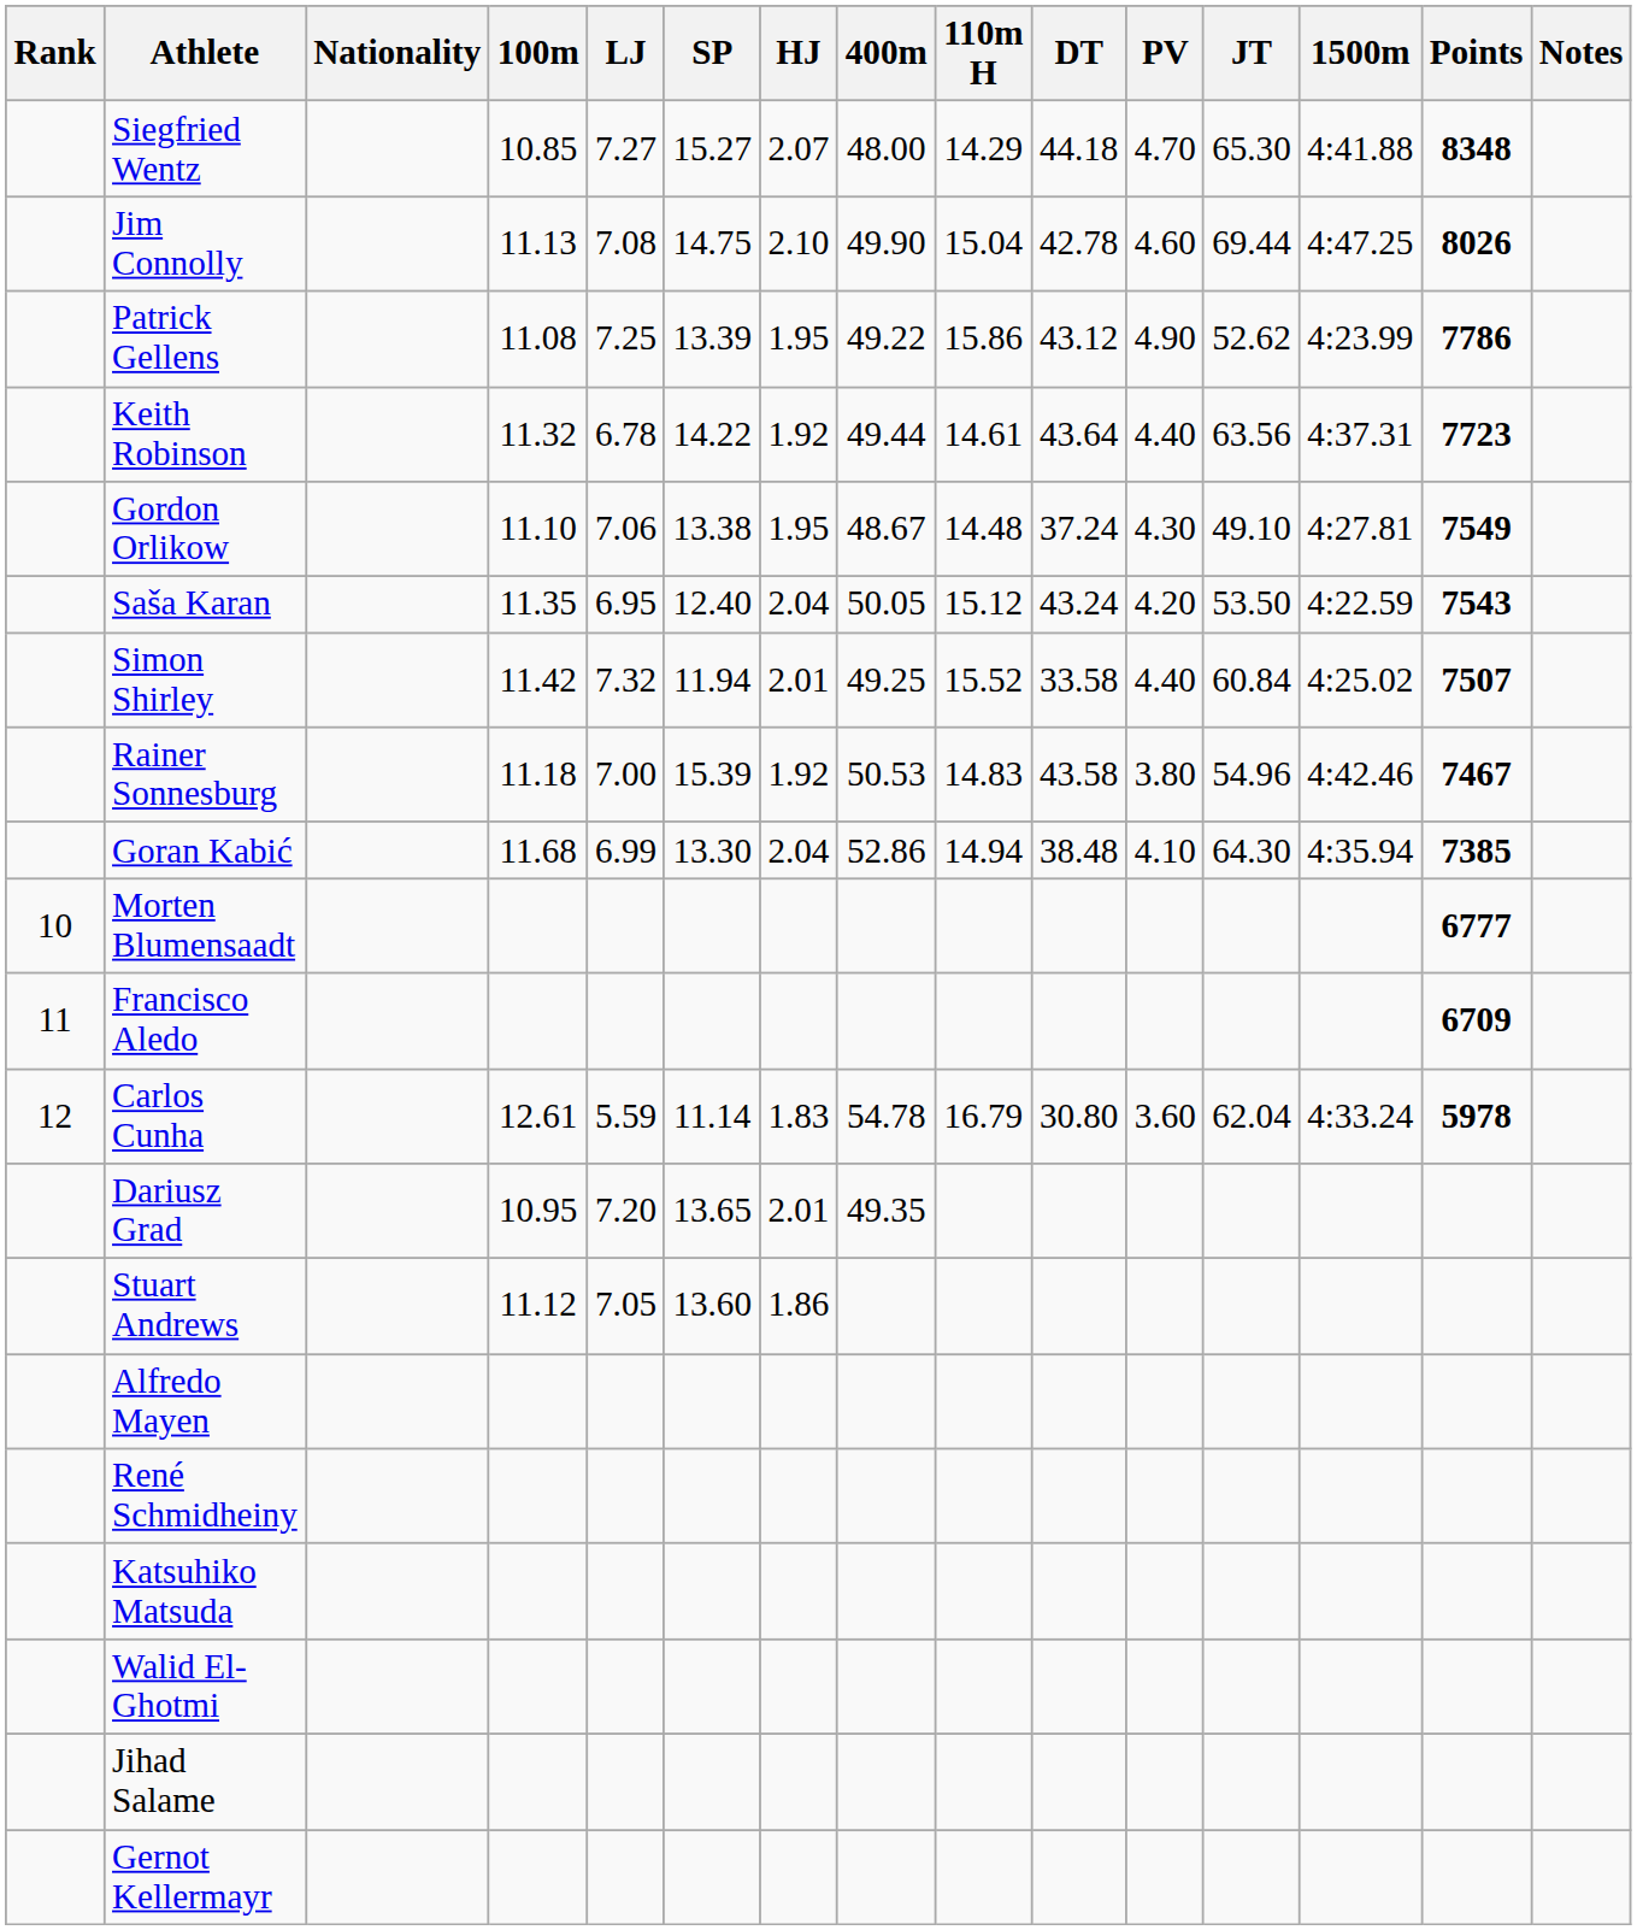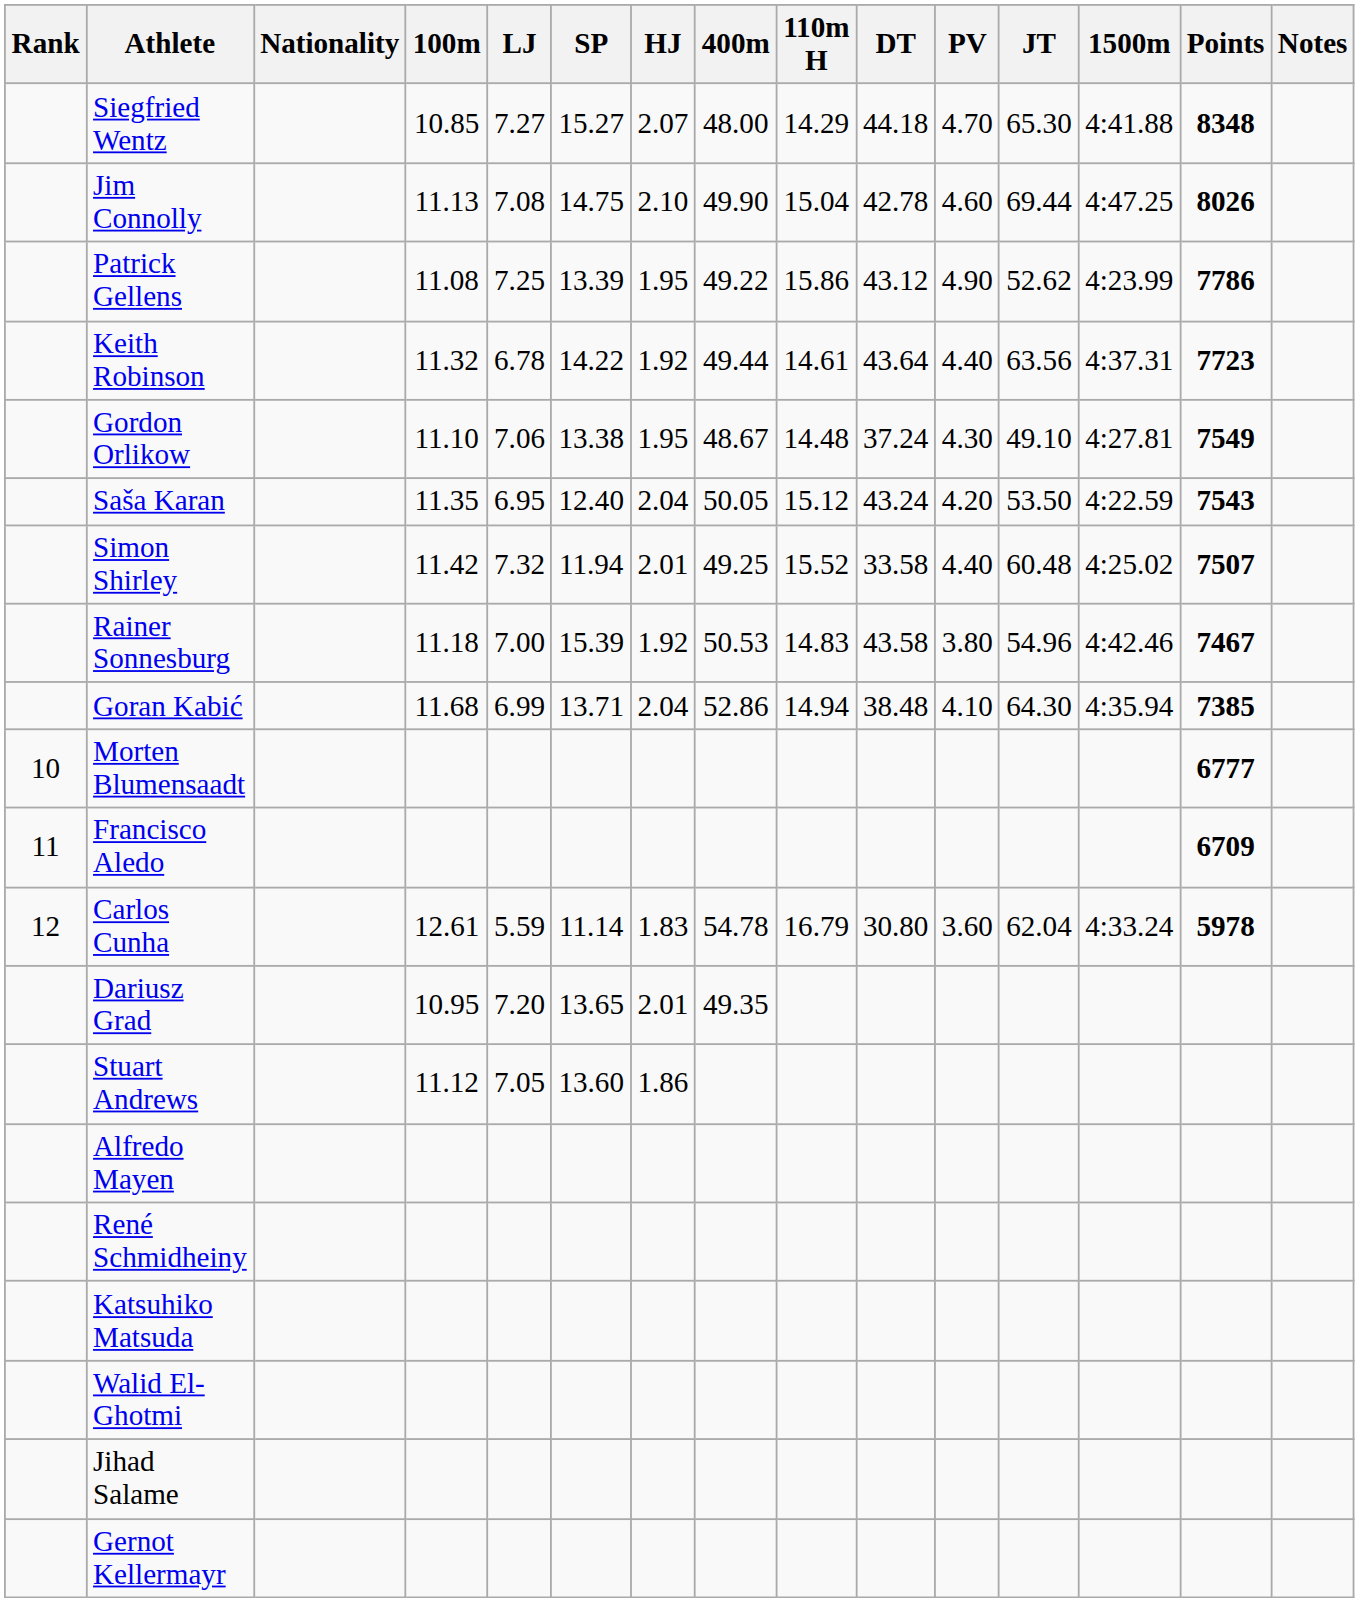 <table class="wikitable sortable" style="text-align:center">
 <tr>
 <th>Rank</th>
 <th>Athlete</th>
 <th>Nationality</th>
 <th>100m</th>
 <th>LJ</th>
 <th>SP</th>
 <th>HJ</th>
 <th>400m</th>
 <th>110m H</th>
 <th>DT</th>
 <th>PV</th>
 <th>JT</th>
 <th>1500m</th>
 <th>Points</th>
 <th>Notes</th>
 </tr>
 <tr>
 <td></td>
 <td align=left><a href='#'>Siegfried Wentz</a></td>
 <td align=left></td>
 <td>10.85</td>
 <td>7.27</td>
 <td>15.27</td>
 <td>2.07</td>
 <td>48.00</td>
 <td>14.29</td>
 <td>44.18</td>
 <td>4.70</td>
 <td>65.30</td>
 <td>4:41.88</td>
 <td><strong>8348</strong></td>
 <td></td>
 </tr>
 <tr>
 <td></td>
 <td align=left><a href='#'>Jim Connolly</a></td>
 <td align=left></td>
 <td>11.13</td>
 <td>7.08</td>
 <td>14.75</td>
 <td>2.10</td>
 <td>49.90</td>
 <td>15.04</td>
 <td>42.78</td>
 <td>4.60</td>
 <td>69.44</td>
 <td>4:47.25</td>
 <td><strong>8026</strong></td>
 <td></td>
 </tr>
 <tr>
 <td></td>
 <td align=left><a href='#'>Patrick Gellens</a></td>
 <td align=left></td>
 <td>11.08</td>
 <td>7.25</td>
 <td>13.39</td>
 <td>1.95</td>
 <td>49.22</td>
 <td>15.86</td>
 <td>43.12</td>
 <td>4.90</td>
 <td>52.62</td>
 <td>4:23.99</td>
 <td><strong>7786</strong></td>
 <td></td>
 </tr>
 <tr>
 <td></td>
 <td align=left><a href='#'>Keith Robinson</a></td>
 <td align=left></td>
 <td>11.32</td>
 <td>6.78</td>
 <td>14.22</td>
 <td>1.92</td>
 <td>49.44</td>
 <td>14.61</td>
 <td>43.64</td>
 <td>4.40</td>
 <td>63.56</td>
 <td>4:37.31</td>
 <td><strong>7723</strong></td>
 <td></td>
 </tr>
 <tr>
 <td></td>
 <td align=left><a href='#'>Gordon Orlikow</a></td>
 <td align=left></td>
 <td>11.10</td>
 <td>7.06</td>
 <td>13.38</td>
 <td>1.95</td>
 <td>48.67</td>
 <td>14.48</td>
 <td>37.24</td>
 <td>4.30</td>
 <td>49.10</td>
 <td>4:27.81</td>
 <td><strong>7549</strong></td>
 <td></td>
 </tr>
 <tr>
 <td></td>
 <td align=left><a href='#'>Saša Karan</a></td>
 <td align=left></td>
 <td>11.35</td>
 <td>6.95</td>
 <td>12.40</td>
 <td>2.04</td>
 <td>50.05</td>
 <td>15.12</td>
 <td>43.24</td>
 <td>4.20</td>
 <td>53.50</td>
 <td>4:22.59</td>
 <td><strong>7543</strong></td>
 <td></td>
 </tr>
 <tr>
 <td></td>
 <td align=left><a href='#'>Simon Shirley</a></td>
 <td align=left></td>
 <td>11.42</td>
 <td>7.32</td>
 <td>11.94</td>
 <td>2.01</td>
 <td>49.25</td>
 <td>15.52</td>
 <td>33.58</td>
 <td>4.40</td>
-<td>60.84</td>
+<td>60.48</td>
 <td>4:25.02</td>
 <td><strong>7507</strong></td>
 <td></td>
 </tr>
 <tr>
 <td></td>
 <td align=left><a href='#'>Rainer Sonnesburg</a></td>
 <td align=left></td>
 <td>11.18</td>
 <td>7.00</td>
 <td>15.39</td>
 <td>1.92</td>
 <td>50.53</td>
 <td>14.83</td>
 <td>43.58</td>
 <td>3.80</td>
 <td>54.96</td>
 <td>4:42.46</td>
 <td><strong>7467</strong></td>
 <td></td>
 </tr>
 <tr>
 <td></td>
 <td align=left><a href='#'>Goran Kabić</a></td>
 <td align=left></td>
 <td>11.68</td>
 <td>6.99</td>
-<td>13.30</td>
+<td>13.71</td>
 <td>2.04</td>
 <td>52.86</td>
 <td>14.94</td>
 <td>38.48</td>
 <td>4.10</td>
 <td>64.30</td>
 <td>4:35.94</td>
 <td><strong>7385</strong></td>
 <td></td>
 </tr>
 <tr>
 <td>10</td>
 <td align=left><a href='#'>Morten Blumensaadt</a></td>
 <td align=left></td>
 <td></td>
 <td></td>
 <td></td>
 <td></td>
 <td></td>
 <td></td>
 <td></td>
 <td></td>
 <td></td>
 <td></td>
 <td><strong>6777</strong></td>
 <td></td>
 </tr>
 <tr>
 <td>11</td>
 <td align=left><a href='#'>Francisco Aledo</a></td>
 <td align=left></td>
 <td></td>
 <td></td>
 <td></td>
 <td></td>
 <td></td>
 <td></td>
 <td></td>
 <td></td>
 <td></td>
 <td></td>
 <td><strong>6709</strong></td>
 <td></td>
 </tr>
 <tr>
 <td>12</td>
 <td align=left><a href='#'>Carlos Cunha</a></td>
 <td align=left></td>
 <td>12.61</td>
 <td>5.59</td>
 <td>11.14</td>
 <td>1.83</td>
 <td>54.78</td>
 <td>16.79</td>
 <td>30.80</td>
 <td>3.60</td>
 <td>62.04</td>
 <td>4:33.24</td>
 <td><strong>5978</strong></td>
 <td></td>
 </tr>
 <tr>
 <td></td>
 <td align=left><a href='#'>Dariusz Grad</a></td>
 <td align=left></td>
 <td>10.95</td>
 <td>7.20</td>
 <td>13.65</td>
 <td>2.01</td>
 <td>49.35</td>
 <td></td>
 <td></td>
 <td></td>
 <td></td>
 <td></td>
 <td><strong></strong></td>
 <td></td>
 </tr>
 <tr>
 <td></td>
 <td align=left><a href='#'>Stuart Andrews</a></td>
 <td align=left></td>
 <td>11.12</td>
 <td>7.05</td>
 <td>13.60</td>
 <td>1.86</td>
 <td></td>
 <td></td>
 <td></td>
 <td></td>
 <td></td>
 <td></td>
 <td><strong></strong></td>
 <td></td>
 </tr>
 <tr>
 <td></td>
 <td align=left><a href='#'>Alfredo Mayen</a></td>
 <td align=left></td>
 <td></td>
 <td></td>
 <td></td>
 <td></td>
 <td></td>
 <td></td>
 <td></td>
 <td></td>
 <td></td>
 <td></td>
 <td><strong></strong></td>
 <td></td>
 </tr>
 <tr>
 <td></td>
 <td align=left><a href='#'>René Schmidheiny</a></td>
 <td align=left></td>
 <td></td>
 <td></td>
 <td></td>
 <td></td>
 <td></td>
 <td></td>
 <td></td>
 <td></td>
 <td></td>
 <td></td>
 <td><strong></strong></td>
 <td></td>
 </tr>
 <tr>
 <td></td>
 <td align=left><a href='#'>Katsuhiko Matsuda</a></td>
 <td align=left></td>
 <td></td>
 <td></td>
 <td></td>
 <td></td>
 <td></td>
 <td></td>
 <td></td>
 <td></td>
 <td></td>
 <td></td>
 <td><strong></strong></td>
 <td></td>
 </tr>
 <tr>
 <td></td>
 <td align=left><a href='#'>Walid El-Ghotmi</a></td>
 <td align=left></td>
 <td></td>
 <td></td>
 <td></td>
 <td></td>
 <td></td>
 <td></td>
 <td></td>
 <td></td>
 <td></td>
 <td></td>
 <td><strong></strong></td>
 <td></td>
 </tr>
 <tr>
 <td></td>
 <td align=left>Jihad Salame</td>
 <td align=left></td>
 <td></td>
 <td></td>
 <td></td>
 <td></td>
 <td></td>
 <td></td>
 <td></td>
 <td></td>
 <td></td>
 <td></td>
 <td><strong></strong></td>
 <td></td>
 </tr>
 <tr>
 <td></td>
 <td align=left><a href='#'>Gernot Kellermayr</a></td>
 <td align=left></td>
 <td></td>
 <td></td>
 <td></td>
 <td></td>
 <td></td>
 <td></td>
 <td></td>
 <td></td>
 <td></td>
 <td></td>
 <td><strong></strong></td>
 <td></td>
 </tr>
 </table>
